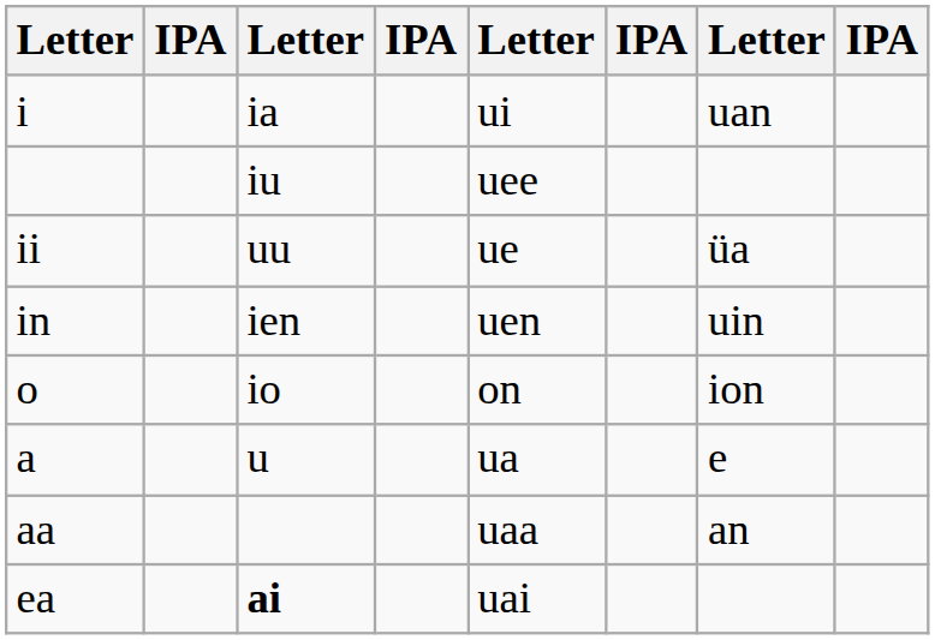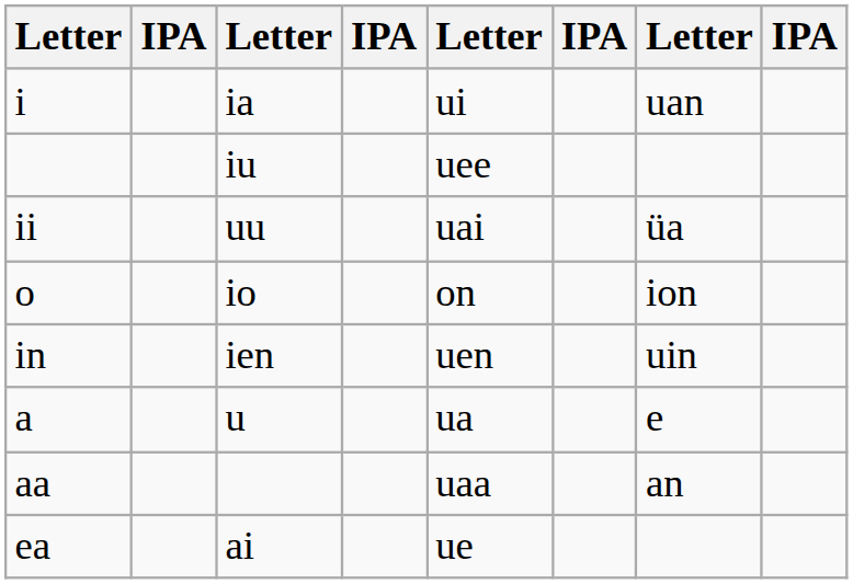 <table class="wikitable">
 <tr>
 <th>Letter</th>
 <th>IPA</th>
 <th>Letter</th>
 <th>IPA</th>
 <th>Letter</th>
 <th>IPA</th>
 <th>Letter</th>
 <th>IPA</th>
 </tr>
 <tr>
 <td>i</td>
 <td></td>
 <td>ia</td>
 <td></td>
 <td>ui</td>
 <td></td>
 <td>uan</td>
 <td></td>
 </tr>
 <tr>
 <td></td>
 <td></td>
 <td>iu</td>
 <td></td>
 <td>uee</td>
 <td></td>
 <td></td>
 <td></td>
 </tr>
 <tr>
 <td>ii</td>
 <td></td>
 <td>uu</td>
 <td></td>
-<td>ue</td>
+<td>uai</td>
 <td></td>
 <td>üa</td>
+<td></td>
+</tr>
+<tr>
+<td>o</td>
+<td></td>
+<td>io</td>
+<td></td>
+<td>on</td>
+<td></td>
+<td>ion</td>
 <td></td>
 </tr>
 <tr>
 <td>in</td>
 <td></td>
 <td>ien</td>
 <td></td>
 <td>uen</td>
 <td></td>
 <td>uin</td>
-<td></td>
-</tr>
-<tr>
-<td>o</td>
-<td></td>
-<td>io</td>
-<td></td>
-<td>on</td>
-<td></td>
-<td>ion</td>
 <td></td>
 </tr>
 <tr>
 <td>a</td>
 <td></td>
 <td>u</td>
 <td></td>
 <td>ua</td>
 <td></td>
 <td>e</td>
 <td></td>
 </tr>
 <tr>
 <td>aa</td>
 <td></td>
 <td></td>
 <td></td>
 <td>uaa</td>
 <td></td>
 <td>an</td>
 <td></td>
 </tr>
 <tr>
 <td>ea</td>
 <td></td>
-<td><strong>ai</strong></td>
+<td>ai</td>
 <td></td>
-<td>uai</td>
+<td>ue</td>
 <td></td>
 <td></td>
 <td></td>
 </tr>
 </table>
